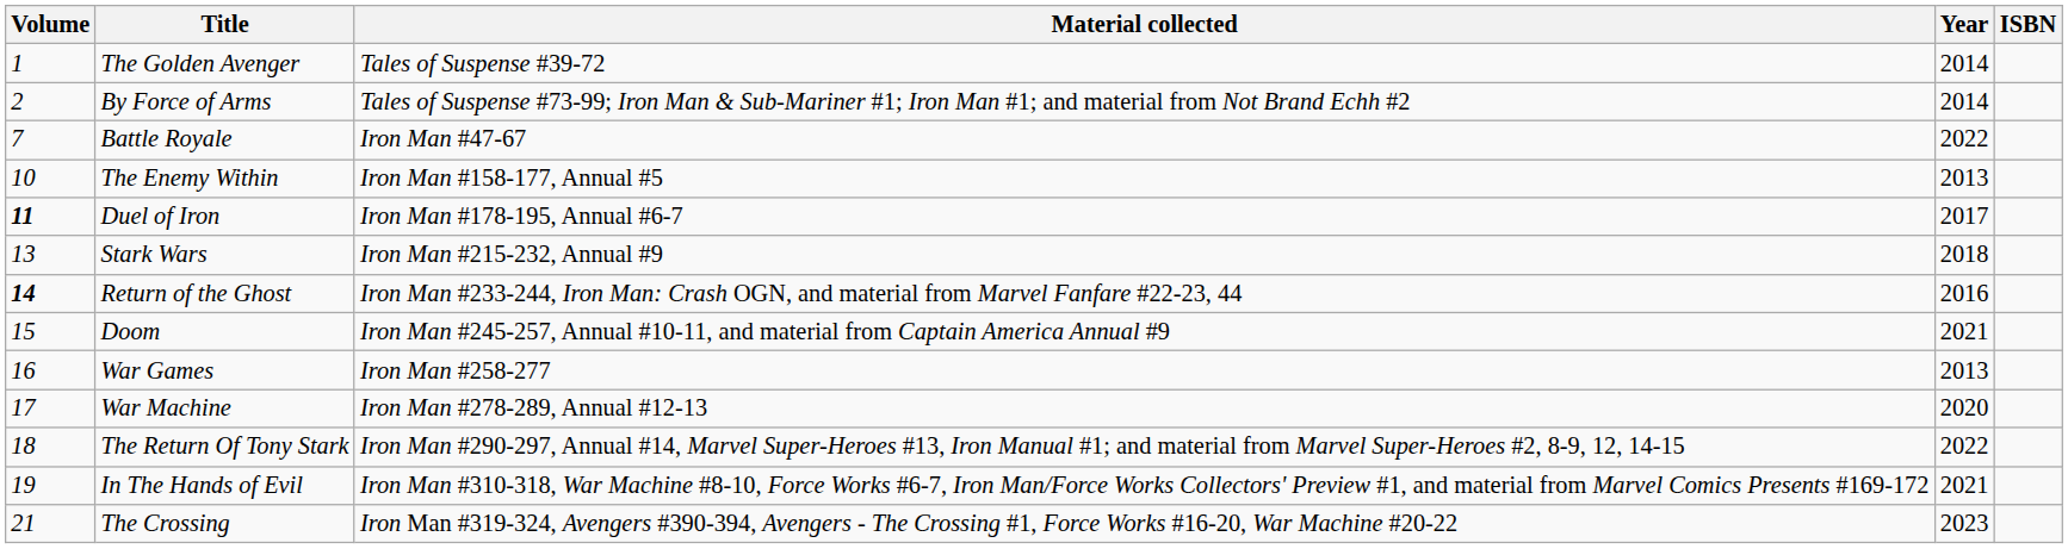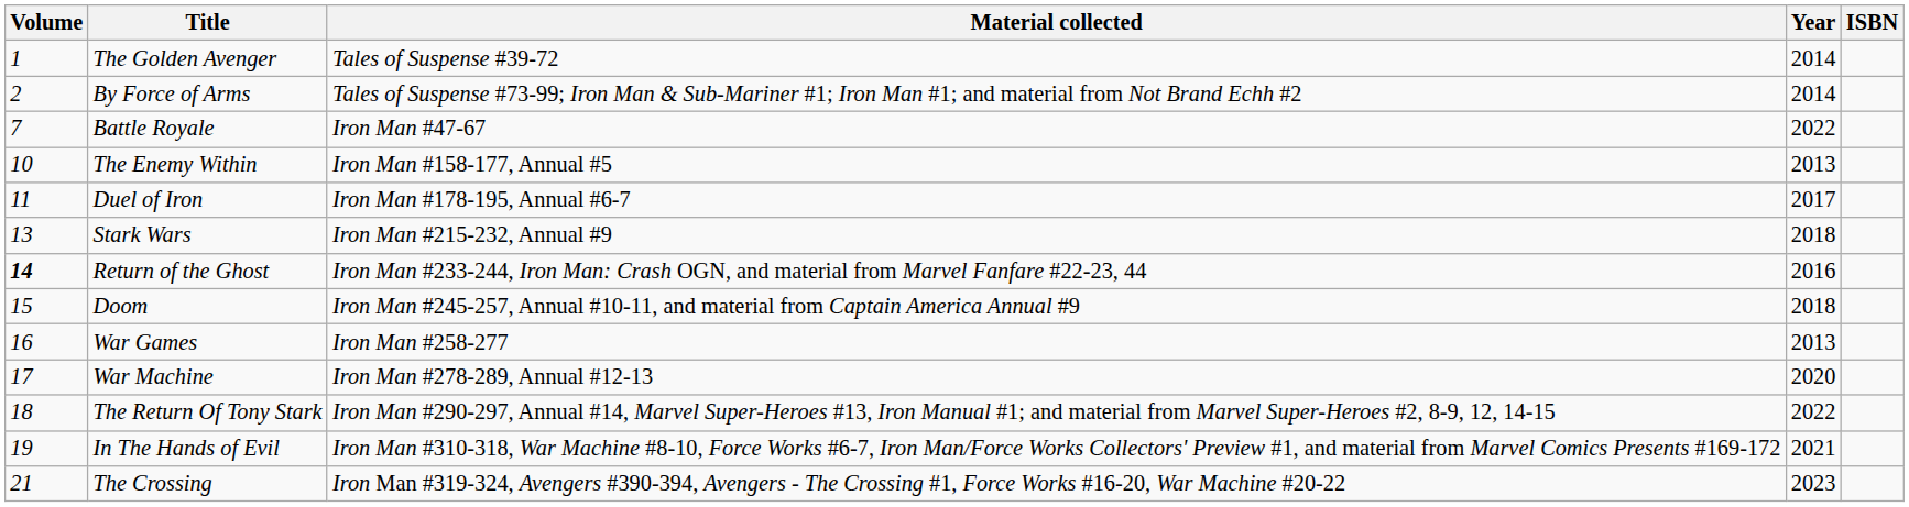 <table class="wikitable sortable">
 <tr>
 <th>Volume</th>
 <th>Title</th>
 <th>Material collected</th>
 <th>Year</th>
 <th>ISBN</th>
 </tr>
 <tr>
 <td><em>1</em></td>
 <td><em>The Golden Avenger</em></td>
 <td><em>Tales of Suspense</em> #39-72</td>
 <td>2014</td>
 <td></td>
 </tr>
 <tr>
 <td><em>2</em></td>
 <td><em>By Force of Arms</em></td>
 <td><em>Tales of Suspense</em> #73-99; <em>Iron Man & Sub-Mariner</em> #1; <em>Iron Man</em> #1; and material from <em>Not Brand Echh</em> #2</td>
 <td>2014</td>
 <td></td>
 </tr>
 <tr>
 <td><em>7</em></td>
 <td><em>Battle Royale</em></td>
 <td><em>Iron Man</em> #47-67</td>
 <td>2022</td>
 <td></td>
 </tr>
 <tr>
 <td><em>10</em></td>
 <td><em>The Enemy Within</em></td>
 <td><em>Iron Man</em> #158-177, Annual #5</td>
 <td>2013</td>
 <td></td>
 </tr>
 <tr>
-<td><strong><em>11</em></strong></td>
+<td><em>11</em></td>
 <td><em>Duel of Iron</em></td>
 <td><em>Iron Man</em> #178-195, Annual #6-7</td>
 <td>2017</td>
 <td></td>
 </tr>
 <tr>
 <td><em>13</em></td>
 <td><em>Stark Wars</em></td>
 <td><em>Iron Man</em> #215-232, Annual #9</td>
 <td>2018</td>
 <td></td>
 </tr>
 <tr>
 <td><strong><em>14</em></strong></td>
 <td><em>Return of the Ghost</em></td>
 <td><em>Iron Man</em> #233-244, <em>Iron Man: Crash</em> OGN, and material from <em>Marvel Fanfare</em> #22-23, 44</td>
 <td>2016</td>
 <td></td>
 </tr>
 <tr>
 <td><em>15</em></td>
 <td><em>Doom</em></td>
 <td><em>Iron Man</em> #245-257, Annual #10-11, and material from <em>Captain America Annual</em> #9</td>
-<td>2021</td>
+<td>2018</td>
 <td></td>
 </tr>
 <tr>
 <td><em>16</em></td>
 <td><em>War Games</em></td>
 <td><em>Iron Man</em> #258-277</td>
 <td>2013</td>
 <td></td>
 </tr>
 <tr>
 <td><em>17</em></td>
 <td><em>War Machine</em></td>
 <td><em>Iron Man</em> #278-289, Annual #12-13</td>
 <td>2020</td>
 <td></td>
 </tr>
 <tr>
 <td><em>18</em></td>
 <td><em>The Return Of Tony Stark</em></td>
 <td><em>Iron Man</em> #290-297, Annual #14, <em>Marvel Super-Heroes</em> #13, <em>Iron Manual</em> #1; and material from <em>Marvel Super-Heroes</em> #2, 8-9, 12, 14-15</td>
 <td>2022</td>
 <td></td>
 </tr>
 <tr>
 <td><em>19</em></td>
 <td><em>In The Hands of Evil</em></td>
 <td><em>Iron Man</em> #310-318, <em>War Machine</em> #8-10, <em>Force Works</em> #6-7, <em>Iron Man/Force Works Collectors' Preview</em> #1, and material from <em>Marvel Comics Presents</em> #169-172</td>
 <td>2021</td>
 <td></td>
 </tr>
 <tr>
 <td><em>21</em></td>
 <td><em>The Crossing</em></td>
 <td><em>Iron</em> Man #319-324, <em>Avengers</em> #390-394, <em>Avengers - The Crossing</em> #1, <em>Force Works</em> #16-20, <em>War Machine</em> #20-22</td>
 <td>2023</td>
 <td></td>
 </tr>
 </table>
